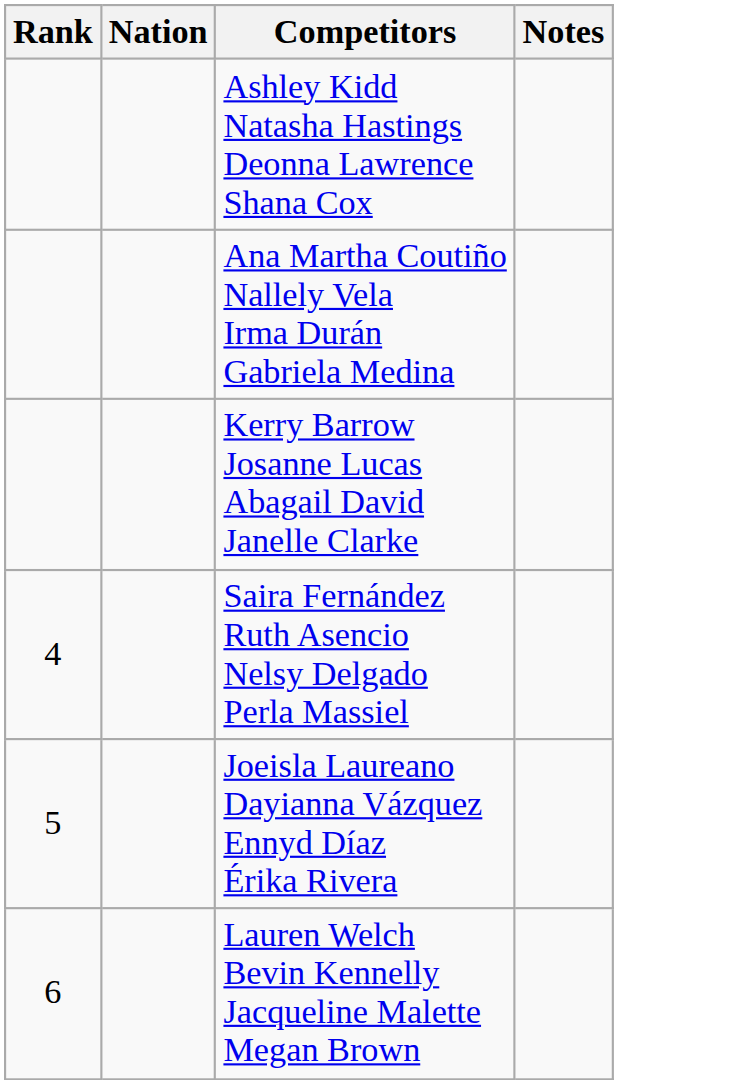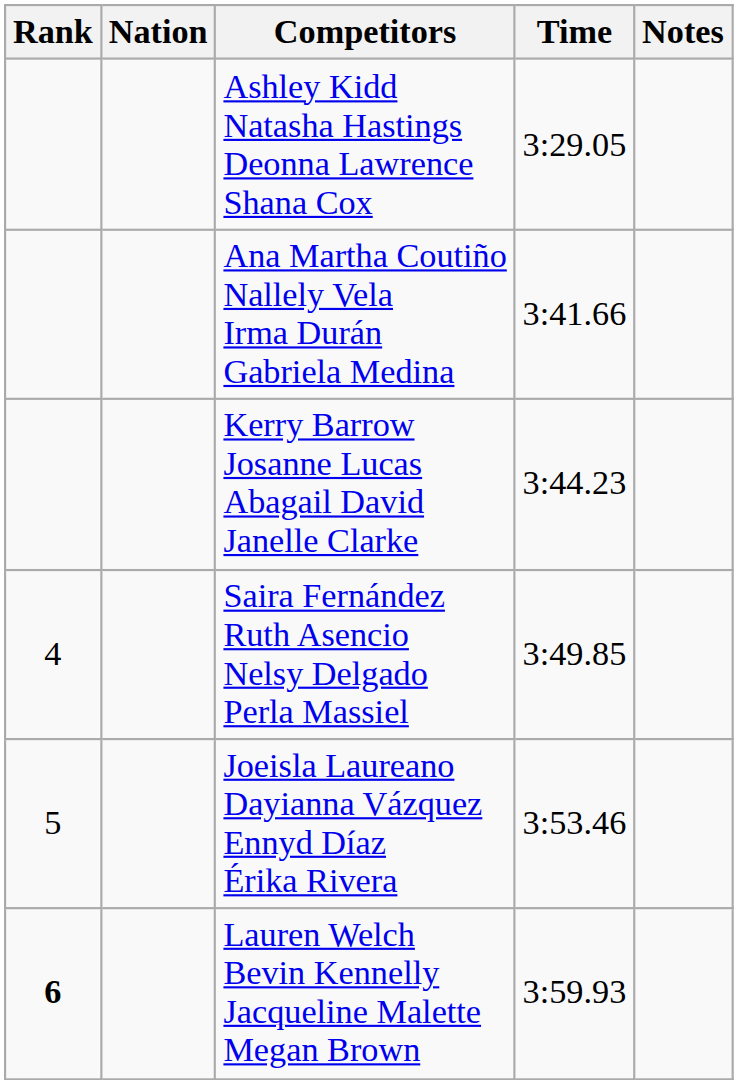 <table class="wikitable sortable" style="text-align:center">
 <tr>
 <th>Rank</th>
 <th>Nation</th>
 <th>Competitors</th>
+<th>Time</th>
 <th>Notes</th>
 </tr>
 <tr>
 <td align=center></td>
 <td align=left></td>
 <td align=left><a href='#'>Ashley Kidd</a><br><a href='#'>Natasha Hastings</a><br><a href='#'>Deonna Lawrence</a><br><a href='#'>Shana Cox</a></td>
+<td>3:29.05</td>
 <td></td>
 </tr>
 <tr>
 <td align=center></td>
 <td align=left></td>
 <td align=left><a href='#'>Ana Martha Coutiño</a><br><a href='#'>Nallely Vela</a><br><a href='#'>Irma Durán</a><br><a href='#'>Gabriela Medina</a></td>
+<td>3:41.66</td>
 <td></td>
 </tr>
 <tr>
 <td align=center></td>
 <td align=left></td>
 <td align=left><a href='#'>Kerry Barrow</a><br><a href='#'>Josanne Lucas</a><br><a href='#'>Abagail David</a><br><a href='#'>Janelle Clarke</a></td>
+<td>3:44.23</td>
 <td></td>
 </tr>
 <tr>
 <td align=center>4</td>
 <td align=left></td>
 <td align=left><a href='#'>Saira Fernández</a><br><a href='#'>Ruth Asencio</a><br><a href='#'>Nelsy Delgado</a><br><a href='#'>Perla Massiel</a></td>
+<td>3:49.85</td>
 <td></td>
 </tr>
 <tr>
 <td align=center>5</td>
 <td align=left></td>
 <td align=left><a href='#'>Joeisla Laureano</a><br><a href='#'>Dayianna Vázquez</a><br><a href='#'>Ennyd Díaz</a><br><a href='#'>Érika Rivera</a></td>
+<td>3:53.46</td>
 <td></td>
 </tr>
 <tr>
-<td align=center>6</td>
+<td align=center><strong>6</strong></td>
 <td align=left></td>
 <td align=left><a href='#'>Lauren Welch</a><br><a href='#'>Bevin Kennelly</a><br><a href='#'>Jacqueline Malette</a><br><a href='#'>Megan Brown</a></td>
+<td>3:59.93</td>
 <td></td>
 </tr>
 </table>
